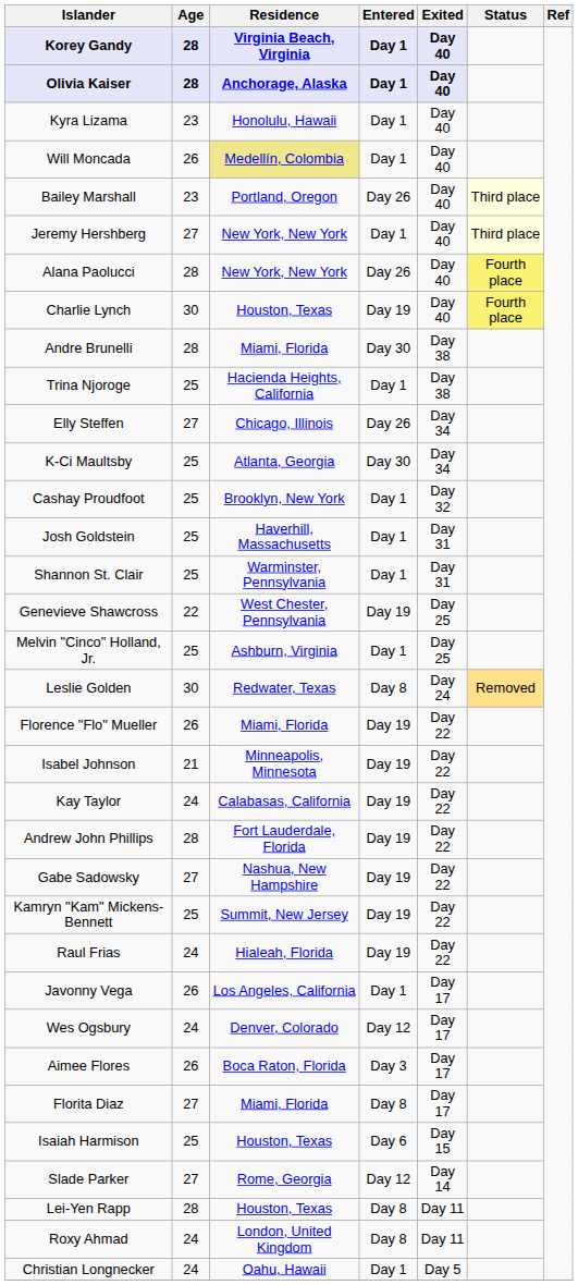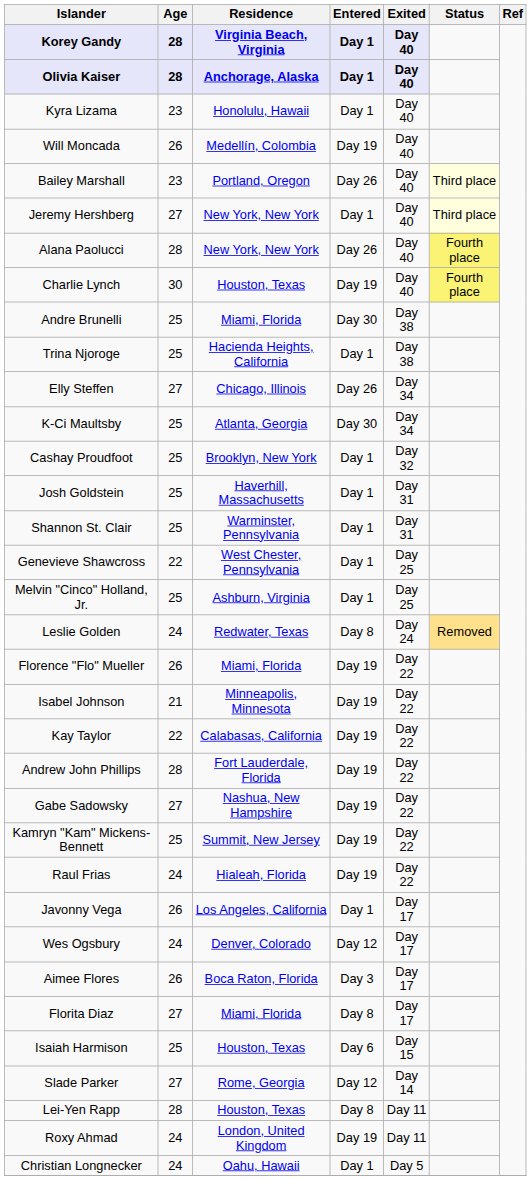 <table class="wikitable sortable" style="text-align:center;">
 <tr>
 <th style="width:185px;"><strong>Islander</strong></th>
 <th style="width:35px;"><strong>Age</strong></th>
 <th style="width:165px;"><strong>Residence</strong></th>
 <th style="width:50px;"><strong>Entered</strong></th>
 <th style="width:50px;"><strong>Exited</strong></th>
 <th style="width:80px;"><strong>Status</strong></th>
 <th style="width:20px;"><strong>Ref</strong></th>
 </tr>
 <tr>
 <td style="background:lavender;"><strong>Korey Gandy</strong></td>
 <td style="background:lavender;"><strong>28</strong></td>
 <td style="background:lavender;"><strong><a href='#'>Virginia Beach, Virginia</a></strong></td>
 <td style="background:lavender;"><strong>Day 1</strong></td>
 <td style="background:lavender;"><strong>Day 40</strong></td>
 <td></td>
 <td rowspan="34"></td>
 </tr>
 <tr>
 <td style="background:lavender;"><strong>Olivia Kaiser</strong></td>
 <td style="background:lavender;"><strong>28</strong></td>
 <td style="background:lavender;"><strong><a href='#'>Anchorage, Alaska</a></strong></td>
 <td style="background:lavender;"><strong>Day 1</strong></td>
 <td style="background:lavender;"><strong>Day 40</strong></td>
 <td></td>
 </tr>
 <tr>
 <td>Kyra Lizama</td>
 <td>23</td>
 <td><a href='#'>Honolulu, Hawaii</a></td>
 <td>Day 1</td>
 <td>Day 40</td>
 <td></td>
 </tr>
 <tr>
 <td>Will Moncada</td>
 <td>26</td>
-<td style="background: khaki;"><a href='#'>Medellín, Colombia</a></td>
-<td>Day 1</td>
+<td><a href='#'>Medellín, Colombia</a></td>
+<td>Day 19</td>
 <td>Day 40</td>
 <td></td>
 </tr>
 <tr>
 <td>Bailey Marshall</td>
 <td>23</td>
 <td><a href='#'>Portland, Oregon</a></td>
 <td>Day 26</td>
 <td>Day 40</td>
 <td style="background:#FFFFDD;">Third place</td>
 </tr>
 <tr>
 <td>Jeremy Hershberg</td>
 <td>27</td>
 <td><a href='#'>New York, New York</a></td>
 <td>Day 1</td>
 <td>Day 40</td>
 <td style="background:#FFFFDD;">Third place</td>
 </tr>
 <tr>
 <td>Alana Paolucci</td>
 <td>28</td>
 <td><a href='#'>New York, New York</a></td>
 <td>Day 26</td>
 <td>Day 40</td>
 <td style="background:#FBF373;">Fourth place</td>
 </tr>
 <tr>
 <td>Charlie Lynch</td>
 <td>30</td>
 <td><a href='#'>Houston, Texas</a></td>
 <td>Day 19</td>
 <td>Day 40</td>
 <td style="background:#FBF373;">Fourth place</td>
 </tr>
 <tr>
 <td>Andre Brunelli</td>
-<td>28</td>
+<td>25</td>
 <td><a href='#'>Miami, Florida</a></td>
 <td>Day 30</td>
 <td>Day 38</td>
 <td></td>
 </tr>
 <tr>
 <td>Trina Njoroge</td>
 <td>25</td>
 <td><a href='#'>Hacienda Heights, California</a></td>
 <td>Day 1</td>
 <td>Day 38</td>
 <td></td>
 </tr>
 <tr>
 <td>Elly Steffen</td>
 <td>27</td>
 <td><a href='#'>Chicago, Illinois</a></td>
 <td>Day 26</td>
 <td>Day 34</td>
 <td></td>
 </tr>
 <tr>
 <td>K-Ci Maultsby</td>
 <td>25</td>
 <td><a href='#'>Atlanta, Georgia</a></td>
 <td>Day 30</td>
 <td>Day 34</td>
 <td></td>
 </tr>
 <tr>
 <td>Cashay Proudfoot</td>
 <td>25</td>
 <td><a href='#'>Brooklyn, New York</a></td>
 <td>Day 1</td>
 <td>Day 32</td>
 <td></td>
 </tr>
 <tr>
 <td>Josh Goldstein</td>
 <td>25</td>
 <td><a href='#'>Haverhill, Massachusetts</a></td>
 <td>Day 1</td>
 <td>Day 31</td>
 <td></td>
 </tr>
 <tr>
 <td>Shannon St. Clair</td>
 <td>25</td>
 <td><a href='#'>Warminster, Pennsylvania</a></td>
 <td>Day 1</td>
 <td>Day 31</td>
 <td></td>
 </tr>
 <tr>
 <td>Genevieve Shawcross</td>
 <td>22</td>
 <td><a href='#'>West Chester, Pennsylvania</a></td>
-<td>Day 19</td>
+<td>Day 1</td>
 <td>Day 25</td>
 <td></td>
 </tr>
 <tr>
 <td>Melvin "Cinco" Holland, Jr.</td>
 <td>25</td>
 <td><a href='#'>Ashburn, Virginia</a></td>
 <td>Day 1</td>
 <td>Day 25</td>
 <td></td>
 </tr>
 <tr>
 <td>Leslie Golden</td>
-<td>30</td>
+<td>24</td>
 <td><a href='#'>Redwater, Texas</a></td>
 <td>Day 8</td>
 <td>Day 24</td>
 <td style="background:#ffe08b;">Removed</td>
 </tr>
 <tr>
 <td>Florence "Flo" Mueller</td>
 <td>26</td>
 <td><a href='#'>Miami, Florida</a></td>
 <td>Day 19</td>
 <td>Day 22</td>
 <td></td>
 </tr>
 <tr>
 <td>Isabel Johnson</td>
 <td>21</td>
 <td><a href='#'>Minneapolis, Minnesota</a></td>
 <td>Day 19</td>
 <td>Day 22</td>
 <td></td>
 </tr>
 <tr>
 <td>Kay Taylor</td>
-<td>24</td>
+<td>22</td>
 <td><a href='#'>Calabasas, California</a></td>
 <td>Day 19</td>
 <td>Day 22</td>
 <td></td>
 </tr>
 <tr>
 <td>Andrew John Phillips</td>
 <td>28</td>
 <td><a href='#'>Fort Lauderdale, Florida</a></td>
 <td>Day 19</td>
 <td>Day 22</td>
 <td></td>
 </tr>
 <tr>
 <td>Gabe Sadowsky</td>
 <td>27</td>
 <td><a href='#'>Nashua, New Hampshire</a></td>
 <td>Day 19</td>
 <td>Day 22</td>
 <td></td>
 </tr>
 <tr>
 <td>Kamryn "Kam" Mickens-Bennett</td>
 <td>25</td>
 <td><a href='#'>Summit, New Jersey</a></td>
 <td>Day 19</td>
 <td>Day 22</td>
 <td></td>
 </tr>
 <tr>
 <td>Raul Frias</td>
 <td>24</td>
 <td><a href='#'>Hialeah, Florida</a></td>
 <td>Day 19</td>
 <td>Day 22</td>
 <td></td>
 </tr>
 <tr>
 <td>Javonny Vega</td>
 <td>26</td>
 <td><a href='#'>Los Angeles, California</a></td>
 <td>Day 1</td>
 <td>Day 17</td>
 <td></td>
 </tr>
 <tr>
 <td>Wes Ogsbury</td>
 <td>24</td>
 <td><a href='#'>Denver, Colorado</a></td>
 <td>Day 12</td>
 <td>Day 17</td>
 <td></td>
 </tr>
 <tr>
 <td>Aimee Flores</td>
 <td>26</td>
 <td><a href='#'>Boca Raton, Florida</a></td>
 <td>Day 3</td>
 <td>Day 17</td>
 <td></td>
 </tr>
 <tr>
 <td>Florita Diaz</td>
 <td>27</td>
 <td><a href='#'>Miami, Florida</a></td>
 <td>Day 8</td>
 <td>Day 17</td>
 <td></td>
 </tr>
 <tr>
 <td>Isaiah Harmison</td>
 <td>25</td>
 <td><a href='#'>Houston, Texas</a></td>
 <td>Day 6</td>
 <td>Day 15</td>
 <td></td>
 </tr>
 <tr>
 <td>Slade Parker</td>
 <td>27</td>
 <td><a href='#'>Rome, Georgia</a></td>
 <td>Day 12</td>
 <td>Day 14</td>
 <td></td>
 </tr>
 <tr>
 <td>Lei-Yen Rapp</td>
 <td>28</td>
 <td><a href='#'>Houston, Texas</a></td>
 <td>Day 8</td>
 <td>Day 11</td>
 <td></td>
 </tr>
 <tr>
 <td>Roxy Ahmad</td>
 <td>24</td>
 <td><a href='#'>London, United Kingdom</a></td>
-<td>Day 8</td>
+<td>Day 19</td>
 <td>Day 11</td>
 <td></td>
 </tr>
 <tr>
 <td>Christian Longnecker</td>
 <td>24</td>
 <td><a href='#'>Oahu, Hawaii</a></td>
 <td>Day 1</td>
 <td>Day 5</td>
 <td></td>
 </tr>
 <tr>
 </tr>
 </table>
